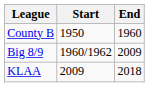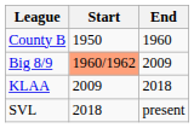 <table class="wikitable">
 <tr>
 <th>League</th>
 <th>Start</th>
 <th>End</th>
 </tr>
 <tr>
 <td><a href='#'>County B</a></td>
 <td>1950</td>
 <td>1960</td>
 </tr>
 <tr>
 <td><a href='#'>Big 8/9</a></td>
-<td>1960/1962</td>
+<td style="background: lightsalmon;">1960/1962</td>
 <td>2009</td>
 </tr>
 <tr>
 <td><a href='#'>KLAA</a></td>
 <td>2009</td>
 <td>2018</td>
 </tr>
+<tr>
+<td>SVL</td>
+<td>2018</td>
+<td>present</td>
+</tr>
 </table>
